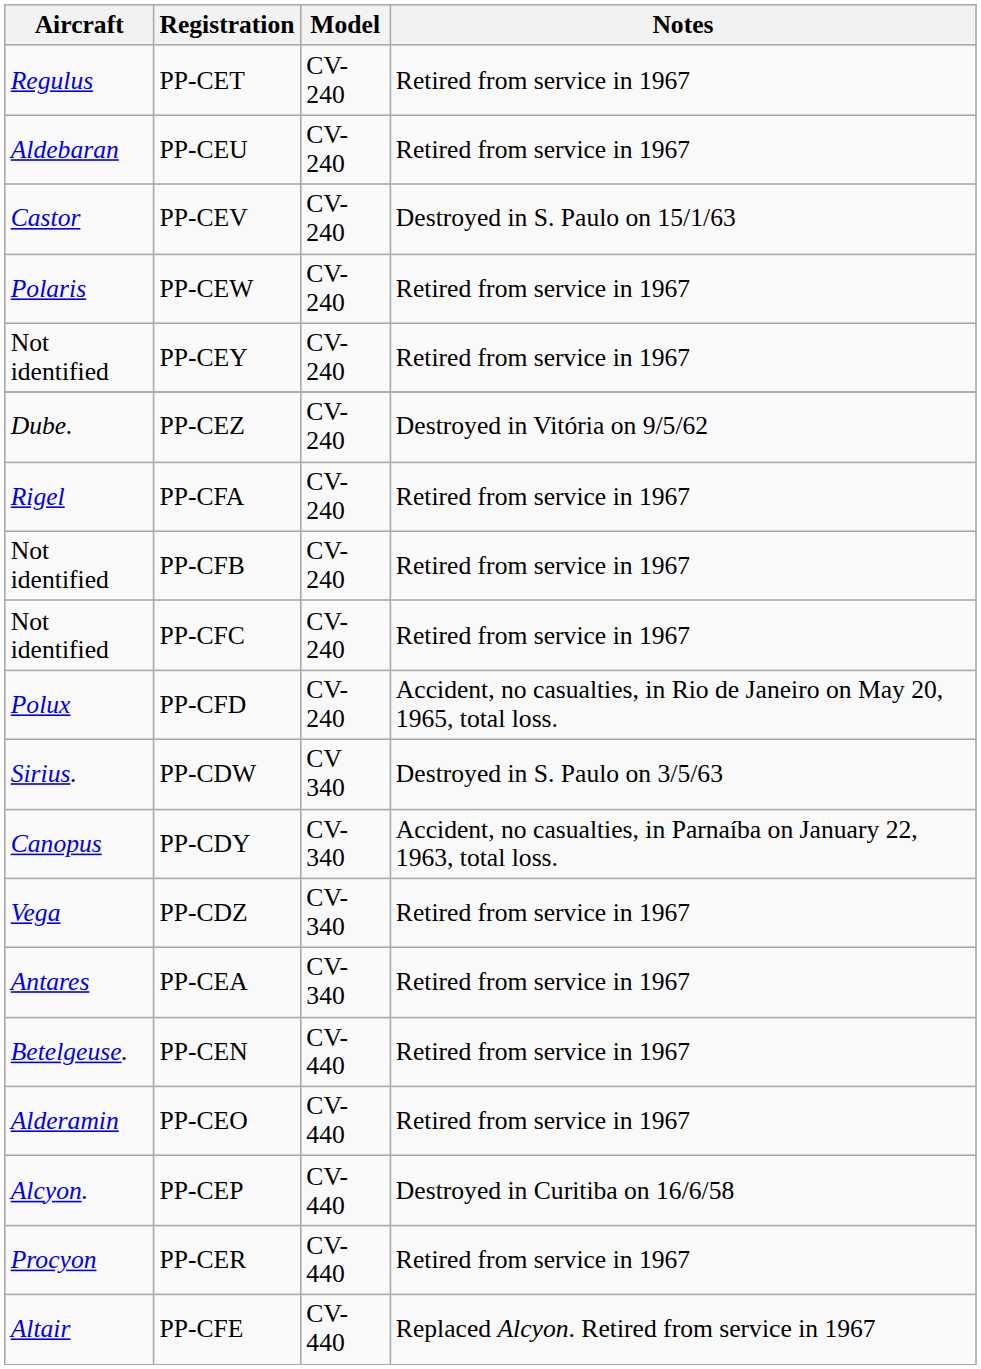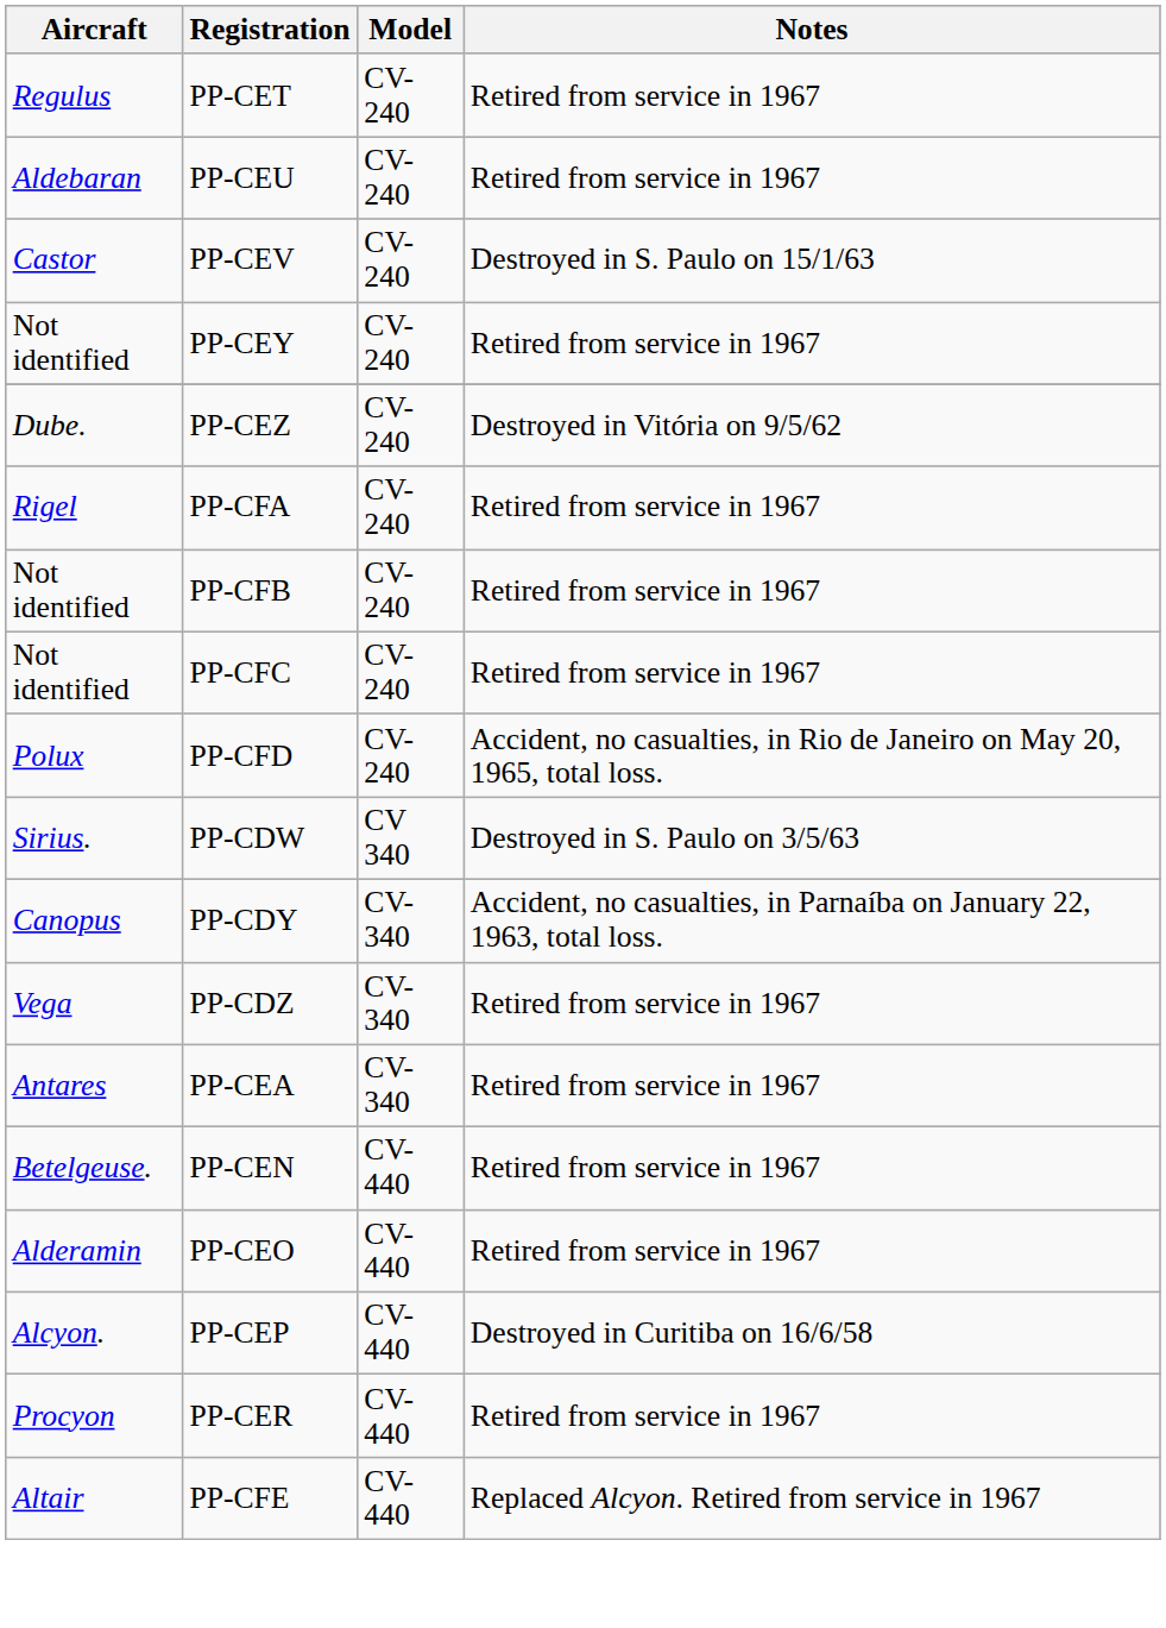 <table class="wikitable">
 <tr>
 <th>Aircraft</th>
 <th>Registration</th>
 <th>Model</th>
 <th>Notes</th>
 </tr>
 <tr>
 <td><em><a href='#'>Regulus</a></em></td>
 <td>PP-CET</td>
 <td>CV-240</td>
 <td>Retired from service in 1967</td>
 </tr>
 <tr>
 <td><em><a href='#'>Aldebaran</a></em></td>
 <td>PP-CEU</td>
 <td>CV-240</td>
 <td>Retired from service in 1967</td>
 </tr>
 <tr>
 <td><em><a href='#'>Castor</a></em></td>
 <td>PP-CEV</td>
 <td>CV-240</td>
 <td>Destroyed in S. Paulo on 15/1/63</td>
-</tr>
-<tr>
-<td><em><a href='#'>Polaris</a></em></td>
-<td>PP-CEW</td>
-<td>CV-240</td>
-<td>Retired from service in 1967</td>
 </tr>
 <tr>
 <td>Not identified</td>
 <td>PP-CEY</td>
 <td>CV-240</td>
 <td>Retired from service in 1967</td>
 </tr>
 <tr>
 </tr>
 <tr>
 <td><em>Dube.</em></td>
 <td>PP-CEZ</td>
 <td>CV-240</td>
 <td>Destroyed in Vitória on 9/5/62</td>
 </tr>
 <tr>
 <td><em><a href='#'>Rigel</a></em></td>
 <td>PP-CFA</td>
 <td>CV-240</td>
 <td>Retired from service in 1967</td>
 </tr>
 <tr>
 <td>Not identified</td>
 <td>PP-CFB</td>
 <td>CV-240</td>
 <td>Retired from service in 1967</td>
 </tr>
 <tr>
 <td>Not identified</td>
 <td>PP-CFC</td>
 <td>CV-240</td>
 <td>Retired from service in 1967</td>
 </tr>
 <tr>
 <td><em><a href='#'>Polux</a></em></td>
 <td>PP-CFD</td>
 <td>CV-240</td>
 <td>Accident, no casualties, in Rio de Janeiro on May 20, 1965, total loss.</td>
 </tr>
 <tr>
 <td><em><a href='#'>Sirius</a>.</em></td>
 <td>PP-CDW</td>
 <td>CV 340</td>
 <td>Destroyed in S. Paulo on 3/5/63</td>
 </tr>
 <tr>
 <td><em><a href='#'>Canopus</a></em></td>
 <td>PP-CDY</td>
 <td>CV-340</td>
 <td>Accident, no casualties, in Parnaíba on January 22, 1963, total loss.</td>
 </tr>
 <tr>
 <td><em><a href='#'>Vega</a></em></td>
 <td>PP-CDZ</td>
 <td>CV-340</td>
 <td>Retired from service in 1967</td>
 </tr>
 <tr>
 <td><em><a href='#'>Antares</a></em></td>
 <td>PP-CEA</td>
 <td>CV-340</td>
 <td>Retired from service in 1967</td>
 </tr>
 <tr>
 <td><em><a href='#'>Betelgeuse</a>.</em></td>
 <td>PP-CEN</td>
 <td>CV-440</td>
 <td>Retired from service in 1967</td>
 </tr>
 <tr>
 <td><em><a href='#'>Alderamin</a></em></td>
 <td>PP-CEO</td>
 <td>CV-440</td>
 <td>Retired from service in 1967</td>
 </tr>
 <tr>
 <td><em><a href='#'>Alcyon</a>.</em></td>
 <td>PP-CEP</td>
 <td>CV-440</td>
 <td>Destroyed in Curitiba on 16/6/58</td>
 </tr>
 <tr>
 <td><em><a href='#'>Procyon</a></em></td>
 <td>PP-CER</td>
 <td>CV-440</td>
 <td>Retired from service in 1967</td>
 </tr>
 <tr>
 <td><em><a href='#'>Altair</a></em></td>
 <td>PP-CFE</td>
 <td>CV-440</td>
 <td>Replaced <em>Alcyon</em>. Retired from service in 1967</td>
 </tr>
 </table>
